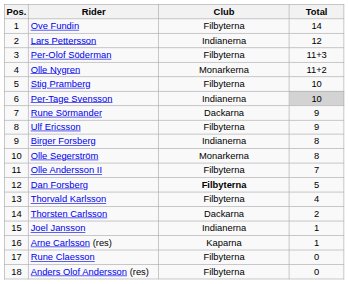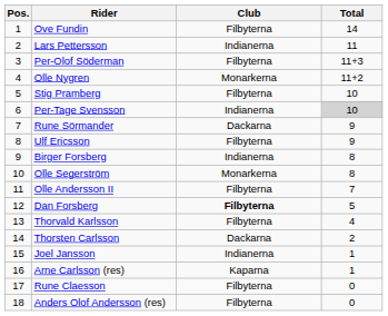 <table class=wikitable style="font-size:93%;">
 <tr>
 <th width=25px>Pos.</th>
 <th width=200px>Rider</th>
 <th width=200px>Club</th>
 <th width=80px>Total</th>
 </tr>
 <tr align=center>
 <td>1</td>
 <td align=left><a href='#'>Ove Fundin</a></td>
 <td>Filbyterna</td>
 <td>14</td>
 </tr>
 <tr align=center>
 <td>2</td>
 <td align=left><a href='#'>Lars Pettersson</a></td>
 <td>Indianerna</td>
-<td>12</td>
+<td>11</td>
 </tr>
 <tr align=center>
 <td>3</td>
 <td align=left><a href='#'>Per-Olof Söderman</a></td>
 <td>Filbyterna</td>
 <td>11+3</td>
 </tr>
 <tr align=center>
 <td>4</td>
 <td align=left><a href='#'>Olle Nygren</a></td>
 <td>Monarkerna</td>
 <td>11+2</td>
 </tr>
 <tr align=center>
 <td>5</td>
 <td align=left><a href='#'>Stig Pramberg</a></td>
 <td>Filbyterna</td>
 <td>10</td>
 </tr>
 <tr align=center>
 <td>6</td>
 <td align=left><a href='#'>Per-Tage Svensson</a></td>
 <td>Indianerna</td>
 <td style="background: lightgrey;">10</td>
 </tr>
 <tr align=center>
 <td>7</td>
 <td align=left><a href='#'>Rune Sörmander</a></td>
 <td>Dackarna</td>
 <td>9</td>
 </tr>
 <tr align=center>
 <td>8</td>
 <td align=left><a href='#'>Ulf Ericsson</a></td>
 <td>Filbyterna</td>
 <td>9</td>
 </tr>
 <tr align=center>
 <td>9</td>
 <td align=left><a href='#'>Birger Forsberg</a></td>
 <td>Indianerna</td>
 <td>8</td>
 </tr>
 <tr align=center>
 <td>10</td>
 <td align=left><a href='#'>Olle Segerström</a></td>
 <td>Monarkerna</td>
 <td>8</td>
 </tr>
 <tr align=center>
 <td>11</td>
 <td align=left><a href='#'>Olle Andersson II</a></td>
 <td>Filbyterna</td>
 <td>7</td>
 </tr>
 <tr align=center>
 <td>12</td>
 <td align=left><a href='#'>Dan Forsberg</a></td>
 <td><strong>Filbyterna</strong></td>
 <td>5</td>
 </tr>
 <tr align=center>
 <td>13</td>
 <td align=left><a href='#'>Thorvald Karlsson</a></td>
 <td>Filbyterna</td>
 <td>4</td>
 </tr>
 <tr align=center>
 <td>14</td>
 <td align=left><a href='#'>Thorsten Carlsson</a></td>
 <td>Dackarna</td>
 <td>2</td>
 </tr>
 <tr align=center>
 <td>15</td>
 <td align=left><a href='#'>Joel Jansson</a></td>
 <td>Indianerna</td>
 <td>1</td>
 </tr>
 <tr align=center>
 <td>16</td>
 <td align=left><a href='#'>Arne Carlsson</a> (res)</td>
 <td>Kaparna</td>
 <td>1</td>
 </tr>
 <tr align=center>
 <td>17</td>
 <td align=left><a href='#'>Rune Claesson</a></td>
 <td>Filbyterna</td>
 <td>0</td>
 </tr>
 <tr align=center>
 <td>18</td>
 <td align=left><a href='#'>Anders Olof Andersson</a> (res)</td>
 <td>Filbyterna</td>
 <td>0</td>
 </tr>
 </table>
